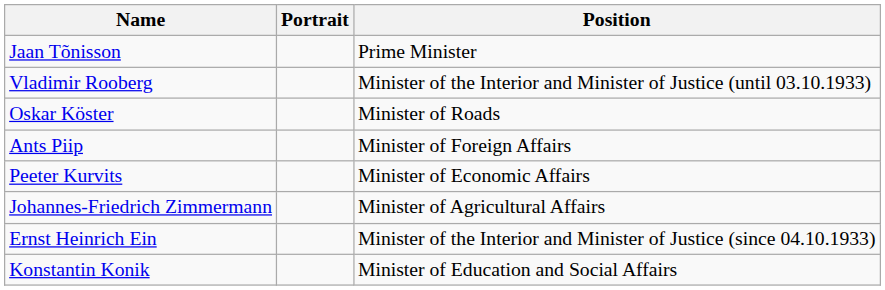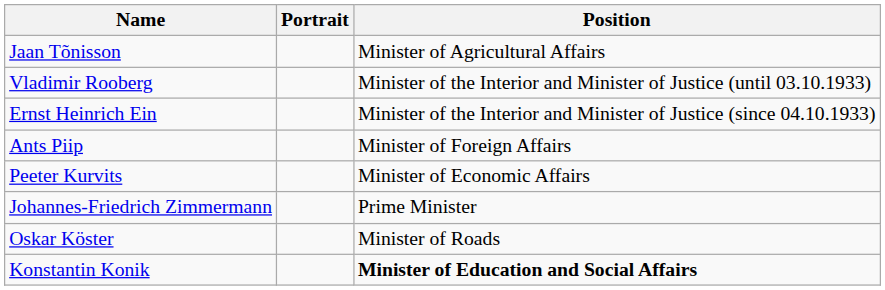 <table class="wikitable">
 <tr>
 <th>Name</th>
 <th>Portrait</th>
 <th>Position</th>
 </tr>
 <tr>
 <td><a href='#'>Jaan Tõnisson</a></td>
 <td></td>
-<td>Prime Minister</td>
+<td>Minister of Agricultural Affairs</td>
 </tr>
 <tr>
 <td><a href='#'>Vladimir Rooberg</a></td>
 <td></td>
 <td>Minister of the Interior and Minister of Justice (until 03.10.1933)</td>
 </tr>
 <tr>
-<td><a href='#'>Oskar Köster</a></td>
+<td><a href='#'>Ernst Heinrich Ein</a></td>
 <td></td>
-<td>Minister of Roads</td>
+<td>Minister of the Interior and Minister of Justice (since 04.10.1933)</td>
 </tr>
 <tr>
 <td><a href='#'>Ants Piip</a></td>
 <td></td>
 <td>Minister of Foreign Affairs</td>
 </tr>
 <tr>
 <td><a href='#'>Peeter Kurvits</a></td>
 <td></td>
 <td>Minister of Economic Affairs</td>
 </tr>
 <tr>
 <td><a href='#'>Johannes-Friedrich Zimmermann</a></td>
 <td></td>
-<td>Minister of Agricultural Affairs</td>
+<td>Prime Minister</td>
 </tr>
 <tr>
-<td><a href='#'>Ernst Heinrich Ein</a></td>
+<td><a href='#'>Oskar Köster</a></td>
 <td></td>
-<td>Minister of the Interior and Minister of Justice (since 04.10.1933)</td>
+<td>Minister of Roads</td>
 </tr>
 <tr>
 <td><a href='#'>Konstantin Konik</a></td>
 <td></td>
-<td>Minister of Education and Social Affairs</td>
+<td><strong>Minister of Education and Social Affairs</strong></td>
 </tr>
 </table>
